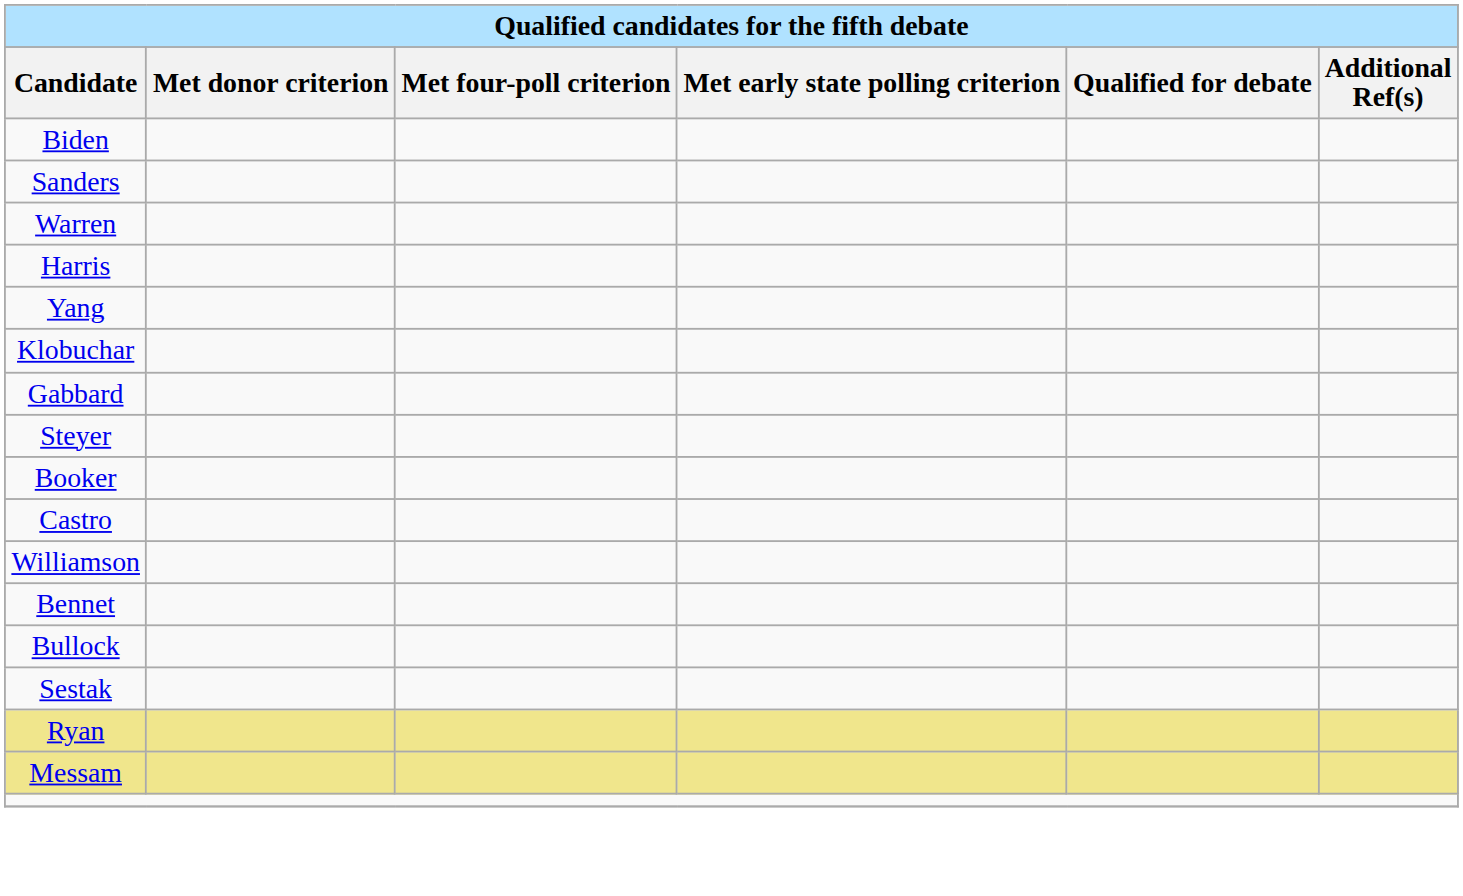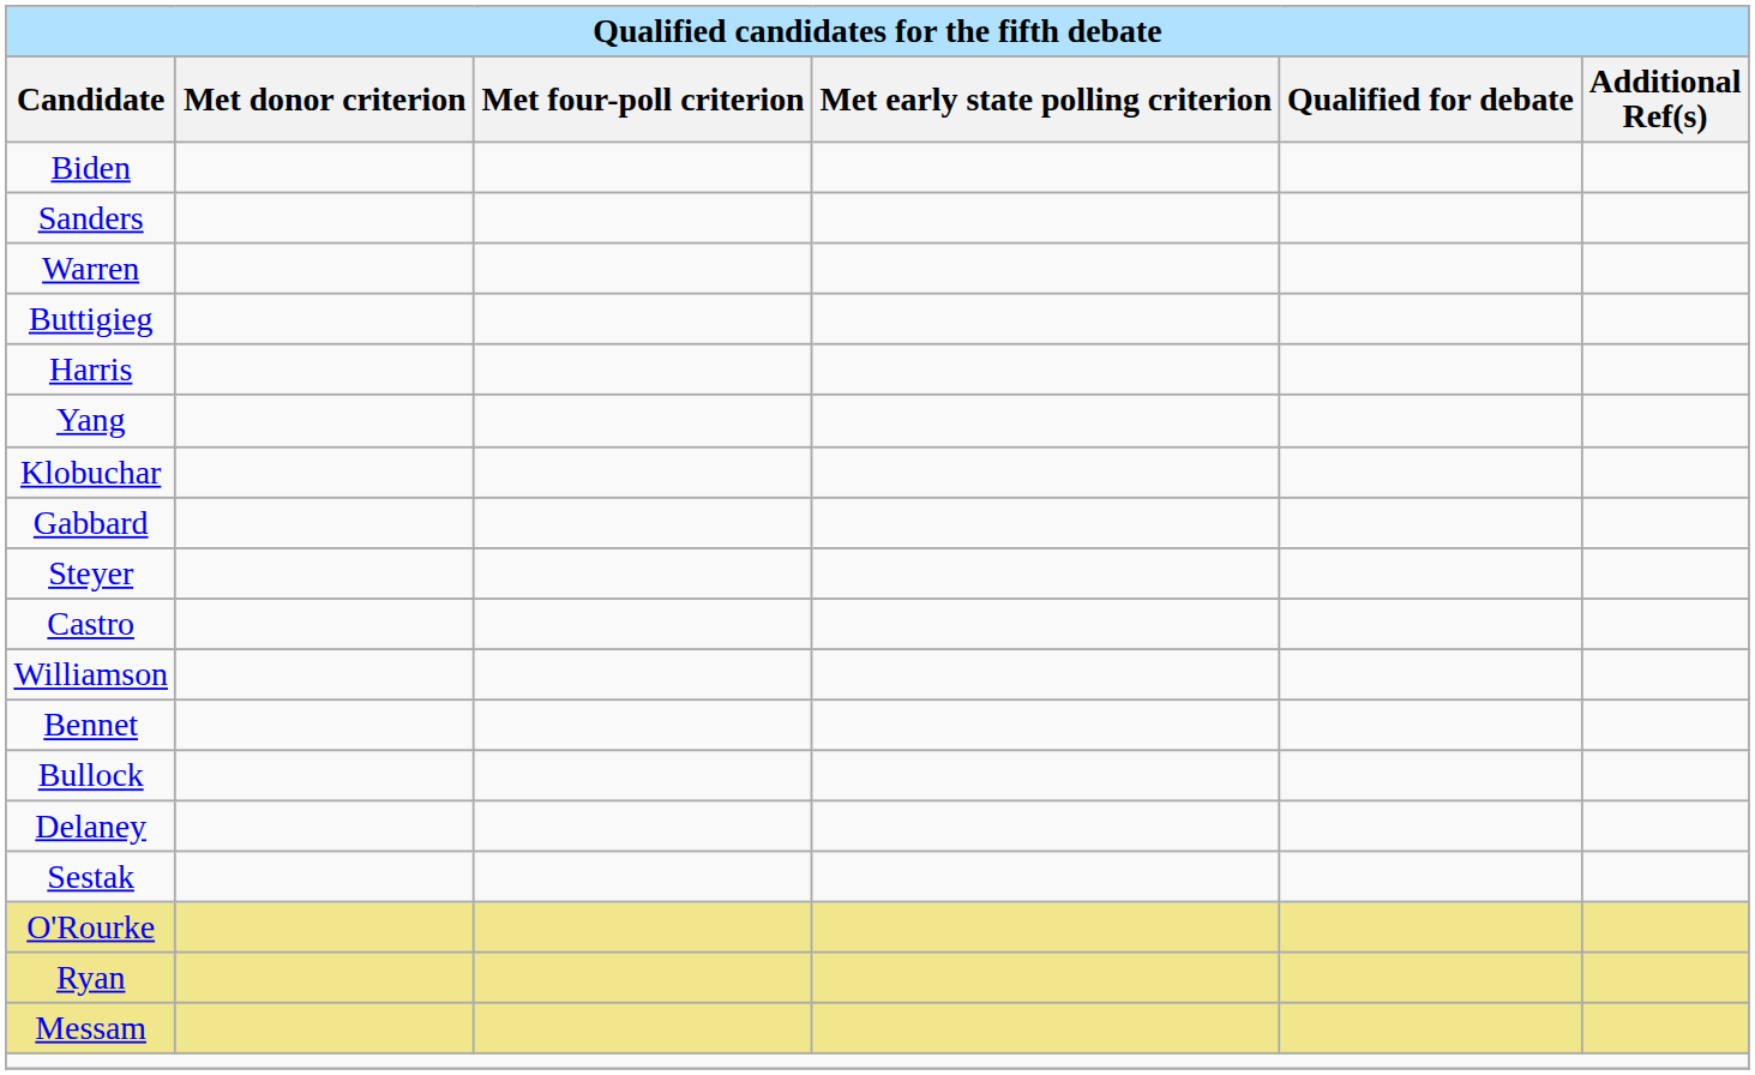 <table class="wikitable sortable collapsible collapsed" style="text-align:center;font-size:95%;line-height:16px;">
 <tr>
 <td colspan="6" style="color:black; vertical-align:top; text-align:center; background-color:#B0E2FF;" class="table-no"><strong>Qualified candidates for the fifth debate</strong></td>
 </tr>
 <tr>
 <th>Candidate</th>
 <th>Met donor criterion<br></th>
 <th>Met four-poll criterion<br></th>
 <th>Met early state polling criterion<br></th>
 <th>Qualified for debate</th>
 <th class="unsortable">Additional<br>Ref(s)</th>
 </tr>
 <tr>
 <td><a href='#'>Biden</a></td>
 <td><br></td>
 <td><br></td>
 <td><br></td>
 <td></td>
 <td></td>
 </tr>
 <tr>
 <td><a href='#'>Sanders</a></td>
 <td><br></td>
 <td><br></td>
 <td><br></td>
 <td></td>
 <td></td>
 </tr>
 <tr>
 <td><a href='#'>Warren</a></td>
+<td><br></td>
+<td><br></td>
+<td><br></td>
+<td></td>
+<td></td>
+</tr>
+<tr>
+<td><a href='#'>Buttigieg</a></td>
 <td><br></td>
 <td><br></td>
 <td><br></td>
 <td></td>
 <td></td>
 </tr>
 <tr>
 <td><a href='#'>Harris</a></td>
 <td><br></td>
 <td><br></td>
 <td><br></td>
 <td></td>
 <td></td>
 </tr>
 <tr>
 <td><a href='#'>Yang</a></td>
 <td><br></td>
 <td><br></td>
 <td><br></td>
 <td></td>
 <td></td>
 </tr>
 <tr>
 <td><a href='#'>Klobuchar</a></td>
 <td><br></td>
 <td><br></td>
 <td><br></td>
 <td></td>
 <td></td>
 </tr>
 <tr>
 <td><a href='#'>Gabbard</a></td>
 <td><br></td>
 <td><br></td>
 <td><br></td>
 <td></td>
 <td></td>
 </tr>
 <tr>
 <td><a href='#'>Steyer</a></td>
 <td><br></td>
 <td><br></td>
 <td><br></td>
 <td></td>
 <td></td>
 </tr>
 <tr>
-<td><a href='#'>Booker</a></td>
-<td><br></td>
-<td><br></td>
-<td><br></td>
-<td></td>
-<td></td>
-</tr>
-<tr>
 <td><a href='#'>Castro</a></td>
 <td><br></td>
 <td><br> </td>
 <td><br></td>
 <td></td>
 <td></td>
 </tr>
 <tr>
 <td><a href='#'>Williamson</a></td>
 <td><br></td>
 <td><br> </td>
 <td><br></td>
 <td></td>
 <td></td>
 </tr>
 <tr>
 <td><a href='#'>Bennet</a></td>
 <td><br></td>
 <td><br> </td>
 <td><br></td>
 <td></td>
 <td></td>
 </tr>
 <tr>
 <td><a href='#'>Bullock</a></td>
 <td><br></td>
 <td><br> </td>
 <td><br></td>
 <td></td>
 <td></td>
 </tr>
 <tr>
+<td><a href='#'>Delaney</a></td>
+<td><br></td>
+<td><br> </td>
+<td><br></td>
+<td></td>
+<td></td>
+</tr>
+<tr>
 <td><a href='#'>Sestak</a></td>
 <td></td>
 <td><br> </td>
+<td><br></td>
+<td></td>
+<td></td>
+</tr>
+<tr style="background:#f0e68c;">
+<td><a href='#'>O'Rourke</a></td>
+<td><br></td>
+<td><br></td>
 <td><br></td>
 <td></td>
 <td></td>
 </tr>
 <tr style="background:#f0e68c;">
 <td><a href='#'>Ryan</a></td>
 <td><br></td>
 <td><br> </td>
 <td><br></td>
 <td></td>
 <td></td>
 </tr>
 <tr style="background:#f0e68c;">
 <td><a href='#'>Messam</a></td>
 <td></td>
 <td><br> </td>
 <td><br></td>
 <td></td>
 <td></td>
 </tr>
 <tr>
 <td colspan=6 class="table-no" style="text-align:left;"></td>
 </tr>
 <tr>
 </tr>
 </table>
